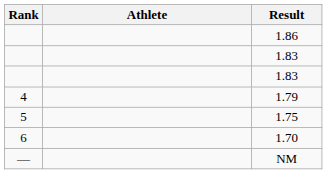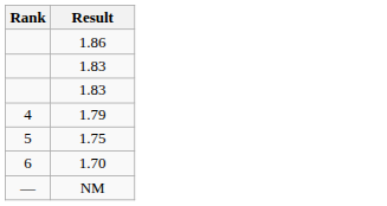 <table class=wikitable style="text-align:center">
 <tr>
 <th width=40>Rank</th>
-<th width=250>Athlete</th>
 <th width=80>Result</th>
 </tr>
 <tr>
 <td></td>
-<td align=left></td>
 <td>1.86</td>
 </tr>
 <tr>
 <td></td>
-<td align=left></td>
 <td>1.83</td>
 </tr>
 <tr>
 <td></td>
-<td align=left></td>
 <td>1.83</td>
 </tr>
 <tr>
 <td>4</td>
-<td align=left></td>
 <td>1.79</td>
 </tr>
 <tr>
 <td>5</td>
-<td align=left></td>
 <td>1.75</td>
 </tr>
 <tr>
 <td>6</td>
-<td align=left></td>
 <td>1.70</td>
 </tr>
 <tr>
 <td>—</td>
-<td align=left></td>
 <td>NM</td>
 </tr>
 </table>
